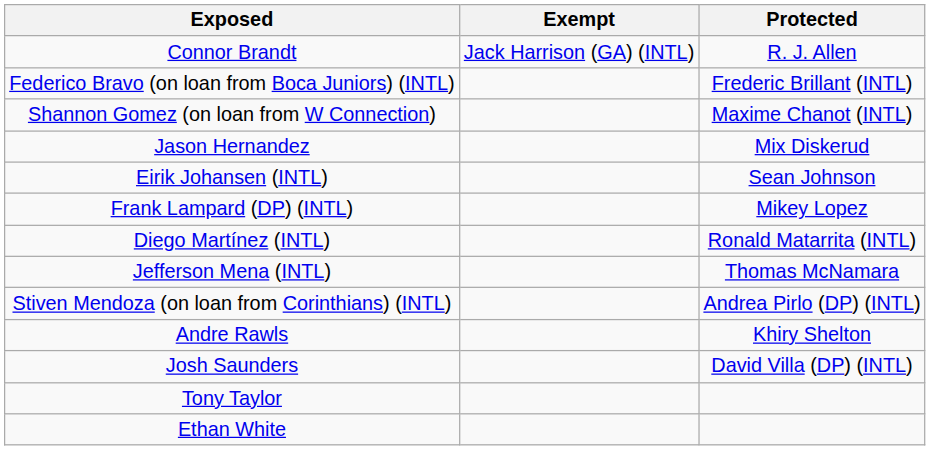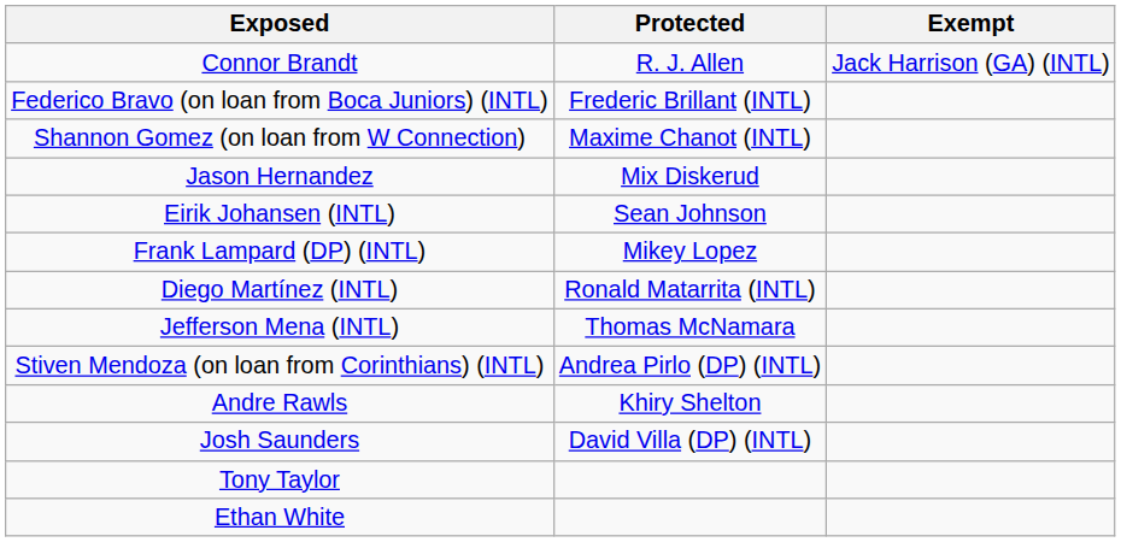 <table class="wikitable" style="text-align:center">
 <tr>
 <th>Exposed</th>
+<th>Protected</th>
 <th>Exempt</th>
-<th>Protected</th>
 </tr>
 <tr>
 <td><a href='#'>Connor Brandt</a></td>
+<td><a href='#'>R. J. Allen</a></td>
 <td><a href='#'>Jack Harrison</a> (<a href='#'>GA</a>) (<a href='#'>INTL</a>)</td>
-<td><a href='#'>R. J. Allen</a></td>
 </tr>
 <tr>
 <td><a href='#'>Federico Bravo</a> (on loan from <a href='#'>Boca Juniors</a>) (<a href='#'>INTL</a>)</td>
+<td><a href='#'>Frederic Brillant</a> (<a href='#'>INTL</a>)</td>
 <td> </td>
-<td><a href='#'>Frederic Brillant</a> (<a href='#'>INTL</a>)</td>
 </tr>
 <tr>
 <td><a href='#'>Shannon Gomez</a> (on loan from <a href='#'>W Connection</a>)</td>
+<td><a href='#'>Maxime Chanot</a> (<a href='#'>INTL</a>)</td>
 <td></td>
-<td><a href='#'>Maxime Chanot</a> (<a href='#'>INTL</a>)</td>
 </tr>
 <tr>
 <td><a href='#'>Jason Hernandez</a></td>
+<td><a href='#'>Mix Diskerud</a></td>
 <td></td>
-<td><a href='#'>Mix Diskerud</a></td>
 </tr>
 <tr>
 <td><a href='#'>Eirik Johansen</a> (<a href='#'>INTL</a>)</td>
+<td><a href='#'>Sean Johnson</a></td>
 <td></td>
-<td><a href='#'>Sean Johnson</a></td>
 </tr>
 <tr>
 <td><a href='#'>Frank Lampard</a> (<a href='#'>DP</a>) (<a href='#'>INTL</a>)</td>
+<td><a href='#'>Mikey Lopez</a></td>
 <td></td>
-<td><a href='#'>Mikey Lopez</a></td>
 </tr>
 <tr>
 <td><a href='#'>Diego Martínez</a> (<a href='#'>INTL</a>)</td>
+<td><a href='#'>Ronald Matarrita</a> (<a href='#'>INTL</a>)</td>
 <td></td>
-<td><a href='#'>Ronald Matarrita</a> (<a href='#'>INTL</a>)</td>
 </tr>
 <tr>
 <td><a href='#'>Jefferson Mena</a> (<a href='#'>INTL</a>)</td>
+<td><a href='#'>Thomas McNamara</a></td>
 <td></td>
-<td><a href='#'>Thomas McNamara</a></td>
 </tr>
 <tr>
 <td><a href='#'>Stiven Mendoza</a> (on loan from <a href='#'>Corinthians</a>) (<a href='#'>INTL</a>)</td>
+<td><a href='#'>Andrea Pirlo</a> (<a href='#'>DP</a>) (<a href='#'>INTL</a>)</td>
 <td></td>
-<td><a href='#'>Andrea Pirlo</a> (<a href='#'>DP</a>) (<a href='#'>INTL</a>)</td>
 </tr>
 <tr>
 <td><a href='#'>Andre Rawls</a></td>
+<td><a href='#'>Khiry Shelton</a></td>
 <td></td>
-<td><a href='#'>Khiry Shelton</a></td>
 </tr>
 <tr>
 <td><a href='#'>Josh Saunders</a></td>
+<td><a href='#'>David Villa</a> (<a href='#'>DP</a>) (<a href='#'>INTL</a>)</td>
 <td></td>
-<td><a href='#'>David Villa</a> (<a href='#'>DP</a>) (<a href='#'>INTL</a>)</td>
 </tr>
 <tr>
 <td><a href='#'>Tony Taylor</a></td>
 <td></td>
 <td></td>
 </tr>
 <tr>
 <td><a href='#'>Ethan White</a></td>
 <td></td>
 <td></td>
 </tr>
 </table>
